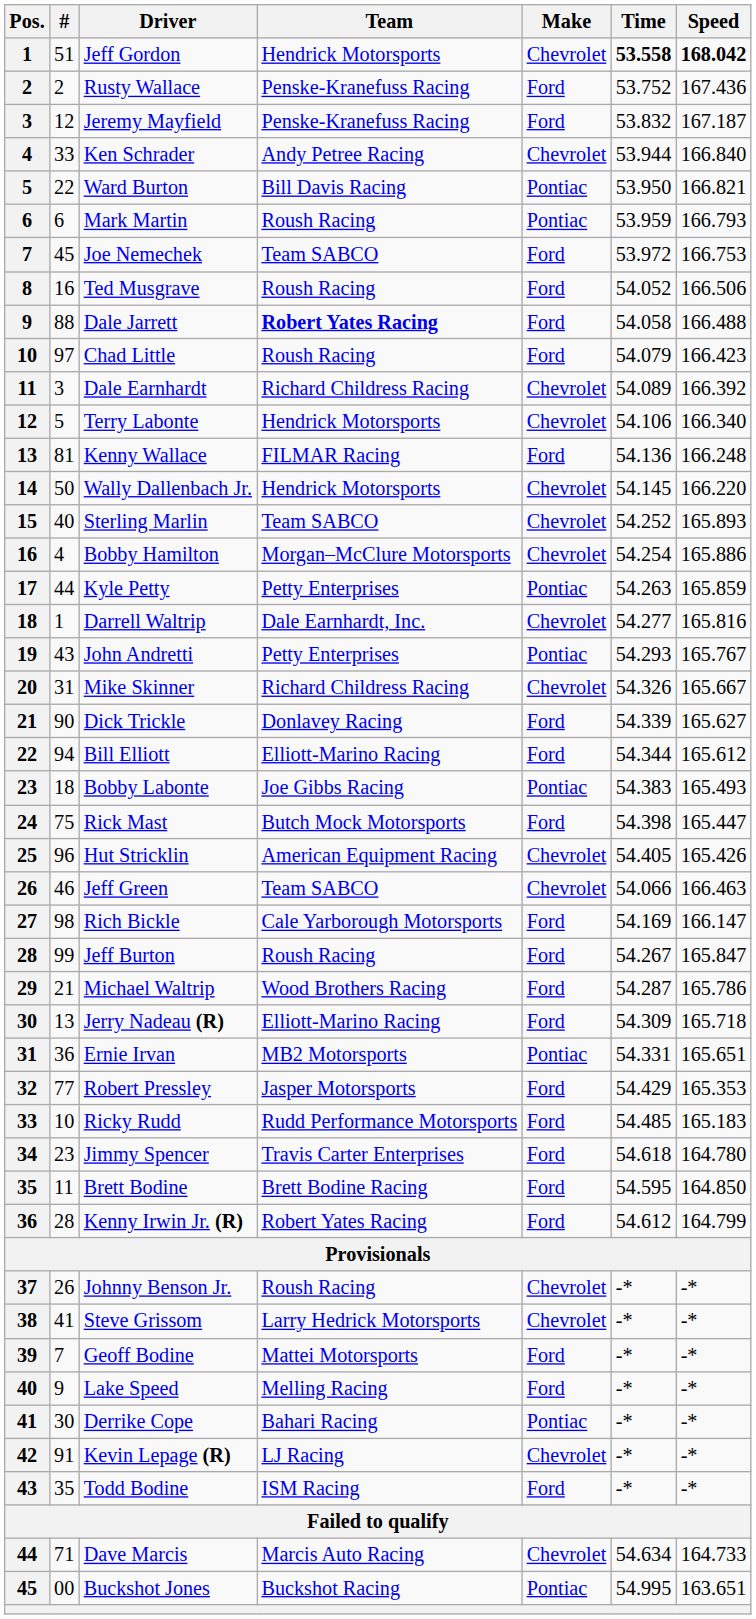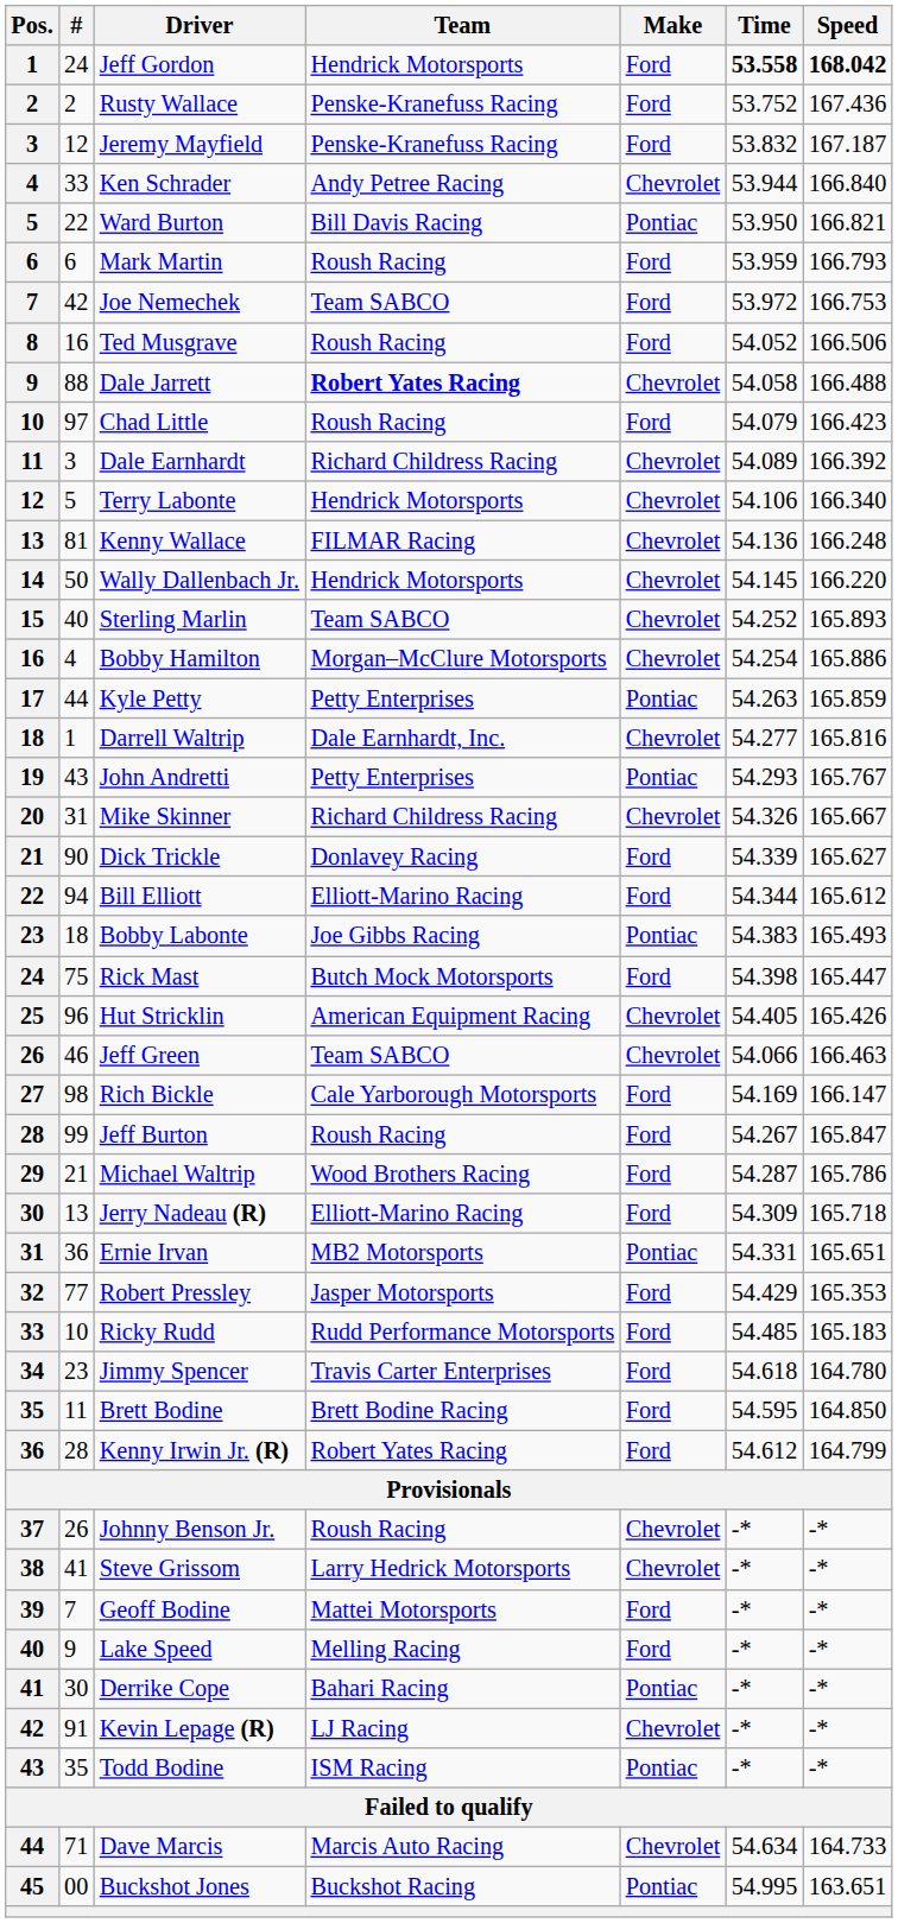 <table class="wikitable" style="font-size:95%">
 <tr>
 <th>Pos.</th>
 <th>#</th>
 <th>Driver</th>
 <th>Team</th>
 <th>Make</th>
 <th>Time</th>
 <th>Speed</th>
 </tr>
 <tr>
 <th>1</th>
-<td>51</td>
+<td>24</td>
 <td><a href='#'>Jeff Gordon</a></td>
 <td><a href='#'>Hendrick Motorsports</a></td>
-<td><a href='#'>Chevrolet</a></td>
+<td><a href='#'>Ford</a></td>
 <td><strong>53.558</strong></td>
 <td><strong>168.042</strong></td>
 </tr>
 <tr>
 <th>2</th>
 <td>2</td>
 <td><a href='#'>Rusty Wallace</a></td>
 <td><a href='#'>Penske-Kranefuss Racing</a></td>
 <td><a href='#'>Ford</a></td>
 <td>53.752</td>
 <td>167.436</td>
 </tr>
 <tr>
 <th>3</th>
 <td>12</td>
 <td><a href='#'>Jeremy Mayfield</a></td>
 <td><a href='#'>Penske-Kranefuss Racing</a></td>
 <td><a href='#'>Ford</a></td>
 <td>53.832</td>
 <td>167.187</td>
 </tr>
 <tr>
 <th>4</th>
 <td>33</td>
 <td><a href='#'>Ken Schrader</a></td>
 <td><a href='#'>Andy Petree Racing</a></td>
 <td><a href='#'>Chevrolet</a></td>
 <td>53.944</td>
 <td>166.840</td>
 </tr>
 <tr>
 <th>5</th>
 <td>22</td>
 <td><a href='#'>Ward Burton</a></td>
 <td><a href='#'>Bill Davis Racing</a></td>
 <td><a href='#'>Pontiac</a></td>
 <td>53.950</td>
 <td>166.821</td>
 </tr>
 <tr>
 <th>6</th>
 <td>6</td>
 <td><a href='#'>Mark Martin</a></td>
 <td><a href='#'>Roush Racing</a></td>
-<td><a href='#'>Pontiac</a></td>
+<td><a href='#'>Ford</a></td>
 <td>53.959</td>
 <td>166.793</td>
 </tr>
 <tr>
 <th>7</th>
-<td>45</td>
+<td>42</td>
 <td><a href='#'>Joe Nemechek</a></td>
 <td><a href='#'>Team SABCO</a></td>
 <td><a href='#'>Ford</a></td>
 <td>53.972</td>
 <td>166.753</td>
 </tr>
 <tr>
 <th>8</th>
 <td>16</td>
 <td><a href='#'>Ted Musgrave</a></td>
 <td><a href='#'>Roush Racing</a></td>
 <td><a href='#'>Ford</a></td>
 <td>54.052</td>
 <td>166.506</td>
 </tr>
 <tr>
 <th>9</th>
 <td>88</td>
 <td><a href='#'>Dale Jarrett</a></td>
 <td><strong><a href='#'>Robert Yates Racing</a></strong></td>
-<td><a href='#'>Ford</a></td>
+<td><a href='#'>Chevrolet</a></td>
 <td>54.058</td>
 <td>166.488</td>
 </tr>
 <tr>
 <th>10</th>
 <td>97</td>
 <td><a href='#'>Chad Little</a></td>
 <td><a href='#'>Roush Racing</a></td>
 <td><a href='#'>Ford</a></td>
 <td>54.079</td>
 <td>166.423</td>
 </tr>
 <tr>
 <th>11</th>
 <td>3</td>
 <td><a href='#'>Dale Earnhardt</a></td>
 <td><a href='#'>Richard Childress Racing</a></td>
 <td><a href='#'>Chevrolet</a></td>
 <td>54.089</td>
 <td>166.392</td>
 </tr>
 <tr>
 <th>12</th>
 <td>5</td>
 <td><a href='#'>Terry Labonte</a></td>
 <td><a href='#'>Hendrick Motorsports</a></td>
 <td><a href='#'>Chevrolet</a></td>
 <td>54.106</td>
 <td>166.340</td>
 </tr>
 <tr>
 <th>13</th>
 <td>81</td>
 <td><a href='#'>Kenny Wallace</a></td>
 <td><a href='#'>FILMAR Racing</a></td>
-<td><a href='#'>Ford</a></td>
+<td><a href='#'>Chevrolet</a></td>
 <td>54.136</td>
 <td>166.248</td>
 </tr>
 <tr>
 <th>14</th>
 <td>50</td>
 <td><a href='#'>Wally Dallenbach Jr.</a></td>
 <td><a href='#'>Hendrick Motorsports</a></td>
 <td><a href='#'>Chevrolet</a></td>
 <td>54.145</td>
 <td>166.220</td>
 </tr>
 <tr>
 <th>15</th>
 <td>40</td>
 <td><a href='#'>Sterling Marlin</a></td>
 <td><a href='#'>Team SABCO</a></td>
 <td><a href='#'>Chevrolet</a></td>
 <td>54.252</td>
 <td>165.893</td>
 </tr>
 <tr>
 <th>16</th>
 <td>4</td>
 <td><a href='#'>Bobby Hamilton</a></td>
 <td><a href='#'>Morgan–McClure Motorsports</a></td>
 <td><a href='#'>Chevrolet</a></td>
 <td>54.254</td>
 <td>165.886</td>
 </tr>
 <tr>
 <th>17</th>
 <td>44</td>
 <td><a href='#'>Kyle Petty</a></td>
 <td><a href='#'>Petty Enterprises</a></td>
 <td><a href='#'>Pontiac</a></td>
 <td>54.263</td>
 <td>165.859</td>
 </tr>
 <tr>
 <th>18</th>
 <td>1</td>
 <td><a href='#'>Darrell Waltrip</a></td>
 <td><a href='#'>Dale Earnhardt, Inc.</a></td>
 <td><a href='#'>Chevrolet</a></td>
 <td>54.277</td>
 <td>165.816</td>
 </tr>
 <tr>
 <th>19</th>
 <td>43</td>
 <td><a href='#'>John Andretti</a></td>
 <td><a href='#'>Petty Enterprises</a></td>
 <td><a href='#'>Pontiac</a></td>
 <td>54.293</td>
 <td>165.767</td>
 </tr>
 <tr>
 <th>20</th>
 <td>31</td>
 <td><a href='#'>Mike Skinner</a></td>
 <td><a href='#'>Richard Childress Racing</a></td>
 <td><a href='#'>Chevrolet</a></td>
 <td>54.326</td>
 <td>165.667</td>
 </tr>
 <tr>
 <th>21</th>
 <td>90</td>
 <td><a href='#'>Dick Trickle</a></td>
 <td><a href='#'>Donlavey Racing</a></td>
 <td><a href='#'>Ford</a></td>
 <td>54.339</td>
 <td>165.627</td>
 </tr>
 <tr>
 <th>22</th>
 <td>94</td>
 <td><a href='#'>Bill Elliott</a></td>
 <td><a href='#'>Elliott-Marino Racing</a></td>
 <td><a href='#'>Ford</a></td>
 <td>54.344</td>
 <td>165.612</td>
 </tr>
 <tr>
 <th>23</th>
 <td>18</td>
 <td><a href='#'>Bobby Labonte</a></td>
 <td><a href='#'>Joe Gibbs Racing</a></td>
 <td><a href='#'>Pontiac</a></td>
 <td>54.383</td>
 <td>165.493</td>
 </tr>
 <tr>
 <th>24</th>
 <td>75</td>
 <td><a href='#'>Rick Mast</a></td>
 <td><a href='#'>Butch Mock Motorsports</a></td>
 <td><a href='#'>Ford</a></td>
 <td>54.398</td>
 <td>165.447</td>
 </tr>
 <tr>
 <th>25</th>
 <td>96</td>
 <td><a href='#'>Hut Stricklin</a></td>
 <td><a href='#'>American Equipment Racing</a></td>
 <td><a href='#'>Chevrolet</a></td>
 <td>54.405</td>
 <td>165.426</td>
 </tr>
 <tr>
 <th>26</th>
 <td>46</td>
 <td><a href='#'>Jeff Green</a></td>
 <td><a href='#'>Team SABCO</a></td>
 <td><a href='#'>Chevrolet</a></td>
 <td>54.066</td>
 <td>166.463</td>
 </tr>
 <tr>
 <th>27</th>
 <td>98</td>
 <td><a href='#'>Rich Bickle</a></td>
 <td><a href='#'>Cale Yarborough Motorsports</a></td>
 <td><a href='#'>Ford</a></td>
 <td>54.169</td>
 <td>166.147</td>
 </tr>
 <tr>
 <th>28</th>
 <td>99</td>
 <td><a href='#'>Jeff Burton</a></td>
 <td><a href='#'>Roush Racing</a></td>
 <td><a href='#'>Ford</a></td>
 <td>54.267</td>
 <td>165.847</td>
 </tr>
 <tr>
 <th>29</th>
 <td>21</td>
 <td><a href='#'>Michael Waltrip</a></td>
 <td><a href='#'>Wood Brothers Racing</a></td>
 <td><a href='#'>Ford</a></td>
 <td>54.287</td>
 <td>165.786</td>
 </tr>
 <tr>
 <th>30</th>
 <td>13</td>
 <td><a href='#'>Jerry Nadeau</a> <strong>(R)</strong></td>
 <td><a href='#'>Elliott-Marino Racing</a></td>
 <td><a href='#'>Ford</a></td>
 <td>54.309</td>
 <td>165.718</td>
 </tr>
 <tr>
 <th>31</th>
 <td>36</td>
 <td><a href='#'>Ernie Irvan</a></td>
 <td><a href='#'>MB2 Motorsports</a></td>
 <td><a href='#'>Pontiac</a></td>
 <td>54.331</td>
 <td>165.651</td>
 </tr>
 <tr>
 <th>32</th>
 <td>77</td>
 <td><a href='#'>Robert Pressley</a></td>
 <td><a href='#'>Jasper Motorsports</a></td>
 <td><a href='#'>Ford</a></td>
 <td>54.429</td>
 <td>165.353</td>
 </tr>
 <tr>
 <th>33</th>
 <td>10</td>
 <td><a href='#'>Ricky Rudd</a></td>
 <td><a href='#'>Rudd Performance Motorsports</a></td>
 <td><a href='#'>Ford</a></td>
 <td>54.485</td>
 <td>165.183</td>
 </tr>
 <tr>
 <th>34</th>
 <td>23</td>
 <td><a href='#'>Jimmy Spencer</a></td>
 <td><a href='#'>Travis Carter Enterprises</a></td>
 <td><a href='#'>Ford</a></td>
 <td>54.618</td>
 <td>164.780</td>
 </tr>
 <tr>
 <th>35</th>
 <td>11</td>
 <td><a href='#'>Brett Bodine</a></td>
 <td><a href='#'>Brett Bodine Racing</a></td>
 <td><a href='#'>Ford</a></td>
 <td>54.595</td>
 <td>164.850</td>
 </tr>
 <tr>
 <th>36</th>
 <td>28</td>
 <td><a href='#'>Kenny Irwin Jr.</a> <strong>(R)</strong></td>
 <td><a href='#'>Robert Yates Racing</a></td>
 <td><a href='#'>Ford</a></td>
 <td>54.612</td>
 <td>164.799</td>
 </tr>
 <tr>
 <th colspan="7">Provisionals</th>
 </tr>
 <tr>
 <th>37</th>
 <td>26</td>
 <td><a href='#'>Johnny Benson Jr.</a></td>
 <td><a href='#'>Roush Racing</a></td>
 <td><a href='#'>Chevrolet</a></td>
 <td>-*</td>
 <td>-*</td>
 </tr>
 <tr>
 <th>38</th>
 <td>41</td>
 <td><a href='#'>Steve Grissom</a></td>
 <td><a href='#'>Larry Hedrick Motorsports</a></td>
 <td><a href='#'>Chevrolet</a></td>
 <td>-*</td>
 <td>-*</td>
 </tr>
 <tr>
 <th>39</th>
 <td>7</td>
 <td><a href='#'>Geoff Bodine</a></td>
 <td><a href='#'>Mattei Motorsports</a></td>
 <td><a href='#'>Ford</a></td>
 <td>-*</td>
 <td>-*</td>
 </tr>
 <tr>
 <th>40</th>
 <td>9</td>
 <td><a href='#'>Lake Speed</a></td>
 <td><a href='#'>Melling Racing</a></td>
 <td><a href='#'>Ford</a></td>
 <td>-*</td>
 <td>-*</td>
 </tr>
 <tr>
 <th>41</th>
 <td>30</td>
 <td><a href='#'>Derrike Cope</a></td>
 <td><a href='#'>Bahari Racing</a></td>
 <td><a href='#'>Pontiac</a></td>
 <td>-*</td>
 <td>-*</td>
 </tr>
 <tr>
 <th>42</th>
 <td>91</td>
 <td><a href='#'>Kevin Lepage</a> <strong>(R)</strong></td>
 <td><a href='#'>LJ Racing</a></td>
 <td><a href='#'>Chevrolet</a></td>
 <td>-*</td>
 <td>-*</td>
 </tr>
 <tr>
 <th>43</th>
 <td>35</td>
 <td><a href='#'>Todd Bodine</a></td>
 <td><a href='#'>ISM Racing</a></td>
-<td><a href='#'>Ford</a></td>
+<td><a href='#'>Pontiac</a></td>
 <td>-*</td>
 <td>-*</td>
 </tr>
 <tr>
 <th colspan="7">Failed to qualify</th>
 </tr>
 <tr>
 <th>44</th>
 <td>71</td>
 <td><a href='#'>Dave Marcis</a></td>
 <td><a href='#'>Marcis Auto Racing</a></td>
 <td><a href='#'>Chevrolet</a></td>
 <td>54.634</td>
 <td>164.733</td>
 </tr>
 <tr>
 <th>45</th>
 <td>00</td>
 <td><a href='#'>Buckshot Jones</a></td>
 <td><a href='#'>Buckshot Racing</a></td>
 <td><a href='#'>Pontiac</a></td>
 <td>54.995</td>
 <td>163.651</td>
 </tr>
 <tr>
 <th colspan="7"></th>
 </tr>
 </table>
